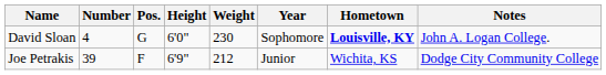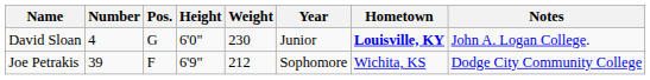 <table class="wikitable sortable" border="1">
 <tr>
 <th>Name</th>
 <th>Number</th>
 <th>Pos.</th>
 <th>Height</th>
 <th>Weight</th>
 <th>Year</th>
 <th>Hometown</th>
 <th class="unsortable">Notes</th>
 </tr>
 <tr>
 <td>David Sloan</td>
 <td>4</td>
 <td>G</td>
 <td>6'0"</td>
 <td>230</td>
-<td>Sophomore</td>
+<td>Junior</td>
 <td><strong><a href='#'>Louisville, KY</a></strong></td>
 <td><a href='#'>John A. Logan College</a>.</td>
 </tr>
 <tr>
 <td>Joe Petrakis</td>
 <td>39</td>
 <td>F</td>
 <td>6'9"</td>
 <td>212</td>
-<td>Junior</td>
+<td>Sophomore</td>
 <td><a href='#'>Wichita, KS</a></td>
 <td><a href='#'>Dodge City Community College</a></td>
 </tr>
 </table>
